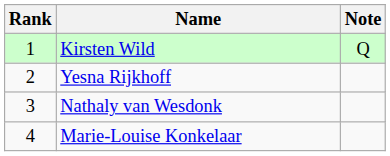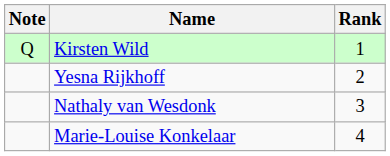 <table class="wikitable" style="text-align:center;">
 <tr>
+<th>Note</th>
+<th style="width:15em">Name</th>
 <th>Rank</th>
-<th style="width:15em">Name</th>
-<th>Note</th>
 </tr>
 <tr bgcolor=ccffcc>
+<td>Q</td>
+<td align=left><a href='#'>Kirsten Wild</a></td>
 <td>1</td>
-<td align=left><a href='#'>Kirsten Wild</a></td>
-<td>Q</td>
 </tr>
 <tr>
+<td></td>
+<td align=left><a href='#'>Yesna Rijkhoff</a></td>
 <td>2</td>
-<td align=left><a href='#'>Yesna Rijkhoff</a></td>
-<td></td>
 </tr>
 <tr>
+<td></td>
+<td align=left><a href='#'>Nathaly van Wesdonk</a></td>
 <td>3</td>
-<td align=left><a href='#'>Nathaly van Wesdonk</a></td>
-<td></td>
 </tr>
 <tr>
+<td></td>
+<td align=left><a href='#'>Marie-Louise Konkelaar</a></td>
 <td>4</td>
-<td align=left><a href='#'>Marie-Louise Konkelaar</a></td>
-<td></td>
 </tr>
 </table>
